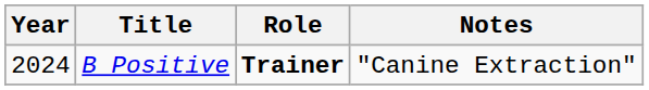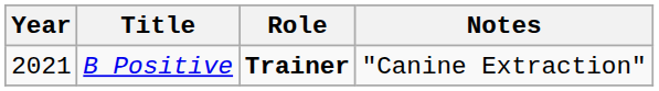 <table class="wikitable sortable">
 <tr>
 <th>Year</th>
 <th>Title</th>
 <th>Role</th>
 <th class="unsortable">Notes</th>
 </tr>
 <tr>
-<td>2024</td>
+<td>2021</td>
 <td><em><a href='#'>B Positive</a></em></td>
 <td><strong>Trainer</strong></td>
 <td>"Canine Extraction"</td>
 </tr>
 </table>
